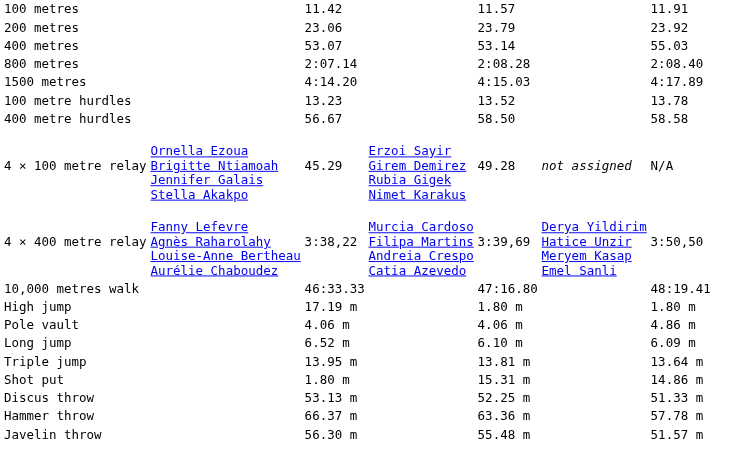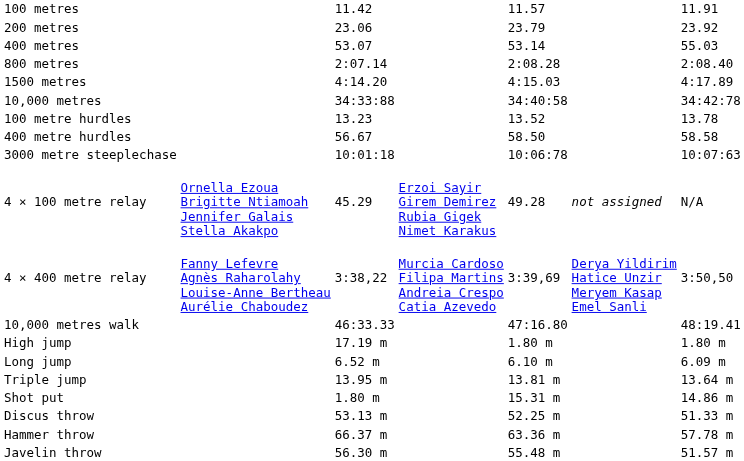 <table>
 <tr>
 <td>100 metres</td>
 <td></td>
 <td>11.42</td>
 <td></td>
 <td>11.57</td>
 <td></td>
 <td>11.91</td>
 </tr>
 <tr>
 <td>200 metres</td>
 <td></td>
 <td>23.06</td>
 <td></td>
 <td>23.79</td>
 <td></td>
 <td>23.92</td>
 </tr>
 <tr>
 <td>400 metres</td>
 <td></td>
 <td>53.07</td>
 <td></td>
 <td>53.14</td>
 <td></td>
 <td>55.03</td>
 </tr>
 <tr>
 <td>800 metres</td>
 <td></td>
 <td>2:07.14</td>
 <td></td>
 <td>2:08.28</td>
 <td></td>
 <td>2:08.40</td>
 </tr>
 <tr>
 <td>1500 metres</td>
 <td></td>
 <td>4:14.20</td>
 <td></td>
 <td>4:15.03</td>
 <td></td>
 <td>4:17.89</td>
 </tr>
 <tr>
+<td>10,000 metres</td>
+<td></td>
+<td>34:33:88</td>
+<td></td>
+<td>34:40:58</td>
+<td></td>
+<td>34:42:78</td>
+</tr>
+<tr>
 <td>100 metre hurdles</td>
 <td></td>
 <td>13.23</td>
 <td></td>
 <td>13.52</td>
 <td></td>
 <td>13.78</td>
 </tr>
 <tr>
 <td>400 metre hurdles</td>
 <td></td>
 <td>56.67</td>
 <td></td>
 <td>58.50</td>
 <td></td>
 <td>58.58</td>
+</tr>
+<tr>
+<td>3000 metre steeplechase</td>
+<td></td>
+<td>10:01:18</td>
+<td></td>
+<td>10:06:78</td>
+<td></td>
+<td>10:07:63</td>
 </tr>
 <tr>
 <td>4 × 100 metre relay</td>
 <td><br><a href='#'>Ornella Ezoua</a><br><a href='#'>Brigitte Ntiamoah</a><br><a href='#'>Jennifer Galais</a><br><a href='#'>Stella Akakpo</a></td>
 <td>45.29</td>
 <td><br><a href='#'>Erzoi Sayir</a><br><a href='#'>Girem Demirez</a><br><a href='#'>Rubia Gigek</a><br><a href='#'>Nimet Karakus</a></td>
 <td>49.28</td>
 <td><em>not assigned</em></td>
 <td>N/A</td>
 </tr>
 <tr>
 <td>4 × 400 metre relay</td>
 <td><br><a href='#'>Fanny Lefevre</a><br><a href='#'>Agnès Raharolahy</a><br><a href='#'>Louise-Anne Bertheau</a><br><a href='#'>Aurélie Chaboudez</a></td>
 <td>3:38,22</td>
 <td><br><a href='#'>Murcia Cardoso</a><br><a href='#'>Filipa Martins</a><br><a href='#'>Andreia Crespo</a><br><a href='#'>Catia Azevedo</a></td>
 <td>3:39,69</td>
 <td><br><a href='#'>Derya Yildirim</a><br><a href='#'>Hatice Unzir</a><br><a href='#'>Meryem Kasap</a><br><a href='#'>Emel Sanli</a></td>
 <td>3:50,50</td>
 </tr>
 <tr>
 <td>10,000 metres walk</td>
 <td></td>
 <td>46:33.33</td>
 <td></td>
 <td>47:16.80</td>
 <td></td>
 <td>48:19.41</td>
 </tr>
 <tr>
 <td>High jump</td>
 <td></td>
 <td>17.19 m</td>
 <td></td>
 <td>1.80 m</td>
 <td></td>
 <td>1.80 m</td>
-</tr>
-<tr>
-<td>Pole vault</td>
-<td></td>
-<td>4.06 m</td>
-<td></td>
-<td>4.06 m</td>
-<td></td>
-<td>4.86 m</td>
 </tr>
 <tr>
 <td>Long jump</td>
 <td></td>
 <td>6.52 m</td>
 <td></td>
 <td>6.10 m</td>
 <td></td>
 <td>6.09 m</td>
 </tr>
 <tr>
 <td>Triple jump</td>
 <td></td>
 <td>13.95 m</td>
 <td></td>
 <td>13.81 m</td>
 <td></td>
 <td>13.64 m</td>
 </tr>
 <tr>
 <td>Shot put</td>
 <td></td>
 <td>1.80 m</td>
 <td></td>
 <td>15.31 m</td>
 <td></td>
 <td>14.86 m</td>
 </tr>
 <tr>
 <td>Discus throw</td>
 <td></td>
 <td>53.13 m</td>
 <td></td>
 <td>52.25 m</td>
 <td></td>
 <td>51.33 m</td>
 </tr>
 <tr>
 <td>Hammer throw</td>
 <td></td>
 <td>66.37 m</td>
 <td></td>
 <td>63.36 m</td>
 <td></td>
 <td>57.78 m</td>
 </tr>
 <tr>
 <td>Javelin throw</td>
 <td></td>
 <td>56.30 m</td>
 <td></td>
 <td>55.48 m</td>
 <td></td>
 <td>51.57 m</td>
 </tr>
 </table>
